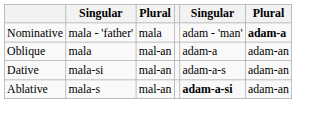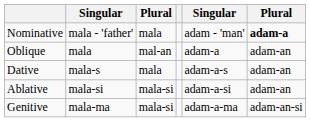 <table class="wikitable">
 <tr>
 <th></th>
 <th>Singular</th>
 <th>Plural</th>
 <th></th>
 <th>Singular</th>
 <th>Plural</th>
 </tr>
 <tr>
 <td>Nominative</td>
 <td>mala - 'father'</td>
 <td>mala</td>
 <td></td>
 <td>adam - 'man'</td>
 <td><strong>adam-a</strong></td>
 </tr>
 <tr>
 <td>Oblique</td>
 <td>mala</td>
 <td>mal-an</td>
 <td></td>
 <td>adam-a</td>
 <td>adam-an</td>
 </tr>
 <tr>
 <td>Dative</td>
-<td>mala-si</td>
-<td>mal-an</td>
+<td>mala-s</td>
+<td>mala</td>
 <td></td>
 <td>adam-a-s</td>
 <td>adam-an</td>
 </tr>
 <tr>
 <td>Ablative</td>
-<td>mala-s</td>
-<td>mal-an</td>
+<td>mala-si</td>
+<td>mala-si</td>
 <td></td>
-<td><strong>adam-a-si</strong></td>
+<td>adam-a-si</td>
 <td>adam-an</td>
 </tr>
+<tr>
+<td>Genitive</td>
+<td>mala-ma</td>
+<td>mala-si</td>
+<td></td>
+<td>adam-a-ma</td>
+<td>adam-an-si</td>
+</tr>
 </table>
